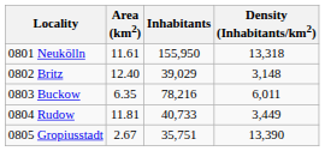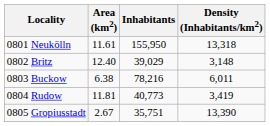 <table class="wikitable sortable">
 <tr>
 <th>Locality<br></th>
 <th>Area <br>(km<sup>2</sup>)<br></th>
 <th>Inhabitants<br></th>
 <th>Density<br>(Inhabitants/km<sup>2</sup>)<br></th>
 </tr>
 <tr>
 <td>0801 <a href='#'>Neukölln</a><br></td>
 <td style="text-align:center;">11.61</td>
 <td style="text-align:center;">155,950</td>
 <td style="text-align:center;">13,318</td>
 </tr>
 <tr>
 <td>0802 <a href='#'>Britz</a><br></td>
 <td style="text-align:center;">12.40</td>
 <td style="text-align:center;">39,029</td>
 <td style="text-align:center;">3,148</td>
 </tr>
 <tr>
 <td>0803 <a href='#'>Buckow</a><br></td>
-<td style="text-align:center;">6.35</td>
+<td style="text-align:center;">6.38</td>
 <td style="text-align:center;">78,216</td>
 <td style="text-align:center;">6,011</td>
 </tr>
 <tr>
 <td>0804 <a href='#'>Rudow</a><br></td>
 <td style="text-align:center;">11.81</td>
-<td style="text-align:center;">40,733</td>
-<td style="text-align:center;">3,449</td>
+<td style="text-align:center;">40,773</td>
+<td style="text-align:center;">3,419</td>
 </tr>
 <tr>
 <td>0805 <a href='#'>Gropiusstadt</a><br></td>
 <td style="text-align:center;">2.67</td>
 <td style="text-align:center;">35,751</td>
 <td style="text-align:center;">13,390</td>
 </tr>
 </table>
